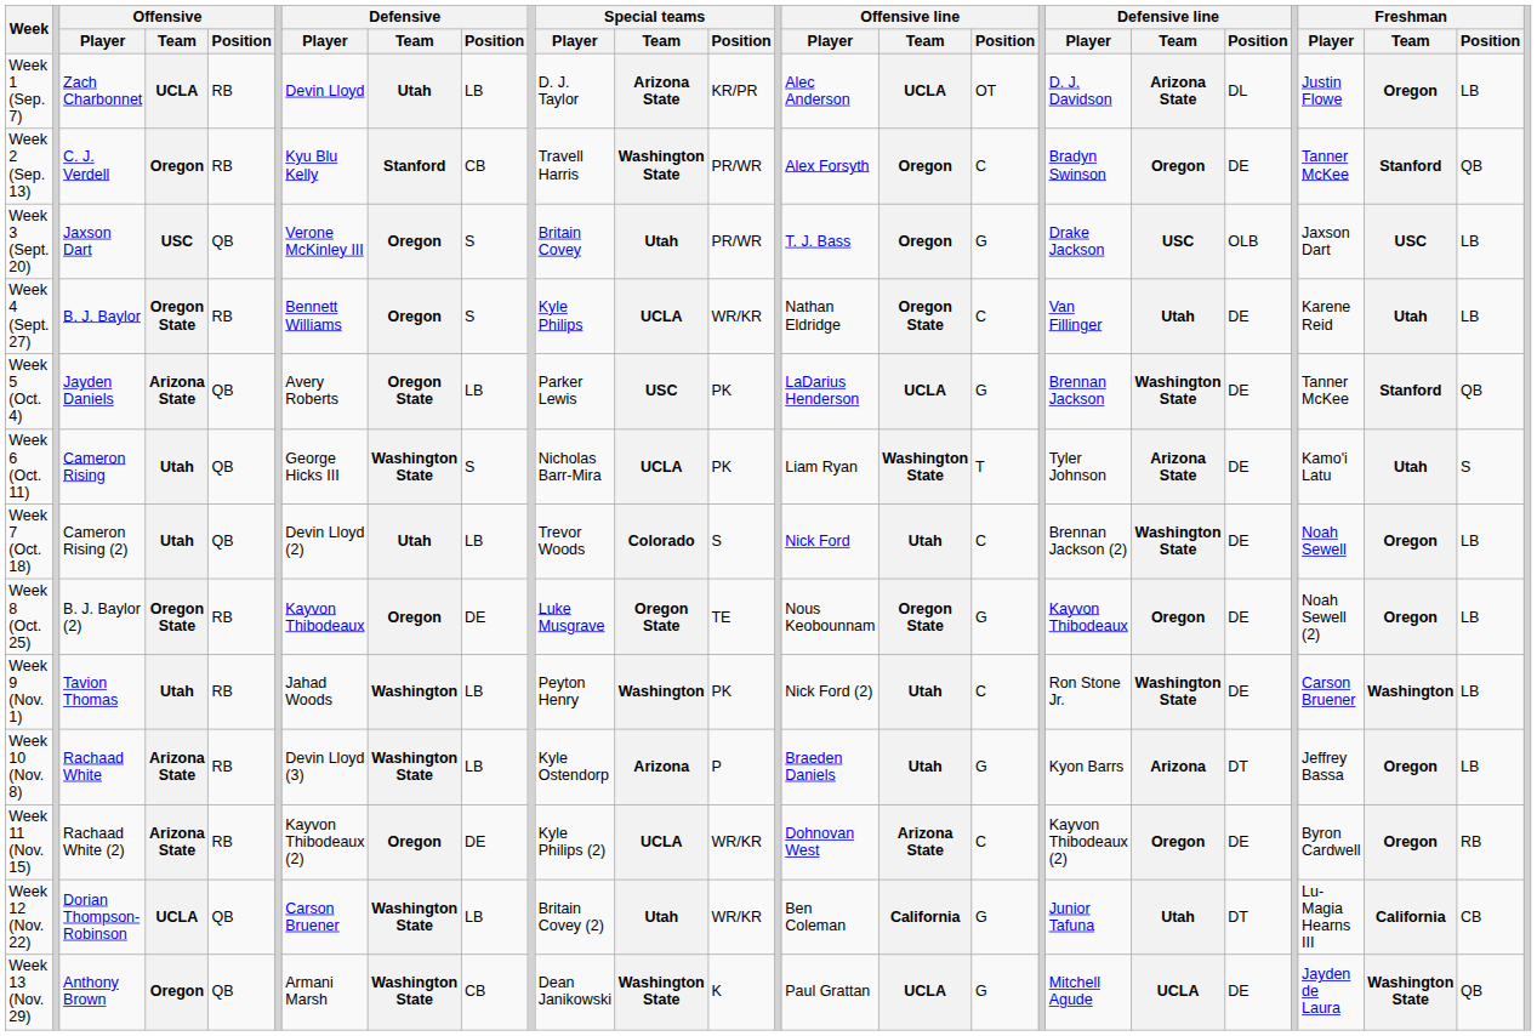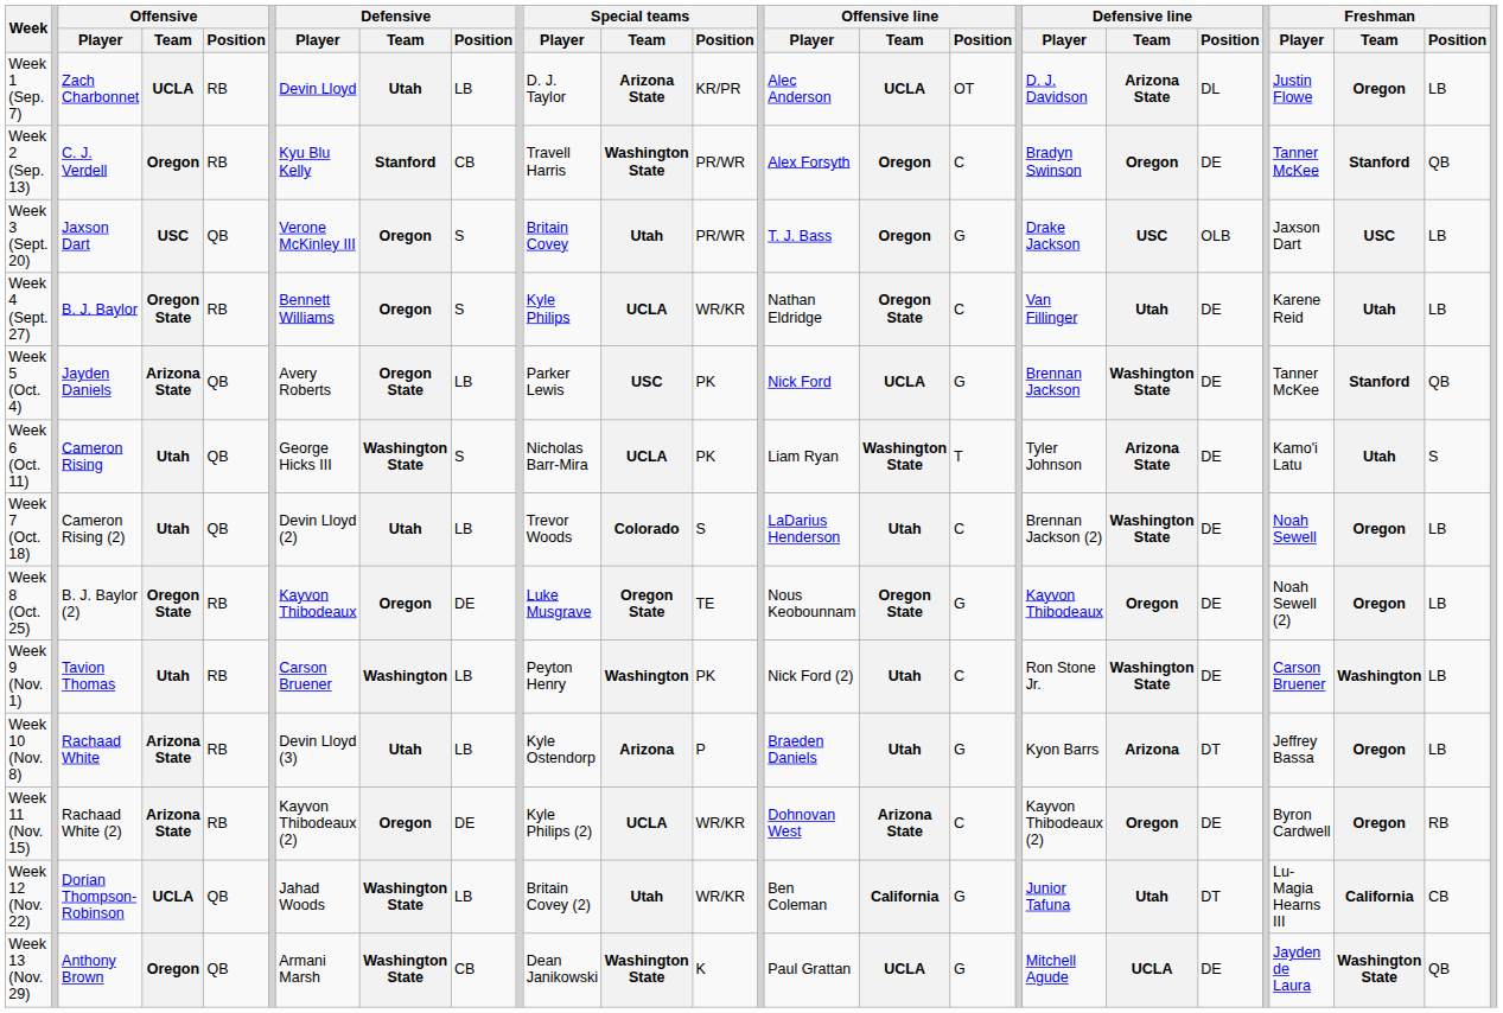 <table class="wikitable" border="1">
 <tr>
 <th rowspan="2">Week</th>
 <th rowSpan="16" style="background-color:lightgrey;"></th>
 <th colspan="3">Offensive</th>
 <th rowSpan="16" style="background-color:lightgrey;"></th>
 <th colspan="3">Defensive</th>
 <th rowSpan="16" style="background-color:lightgrey;"></th>
 <th colspan="3">Special teams</th>
 <th rowSpan="16" style="background-color:lightgrey;"></th>
 <th colspan="3">Offensive line</th>
 <th rowSpan="16" style="background-color:lightgrey;"></th>
 <th colspan="3">Defensive line</th>
 <th rowSpan="16" style="background-color:lightgrey;"></th>
 <th colspan="3">Freshman</th>
 <th rowSpan="16" style="background-color:lightgrey;"></th>
 </tr>
 <tr>
 <th>Player</th>
 <th>Team</th>
 <th>Position</th>
 <th>Player</th>
 <th>Team</th>
 <th>Position</th>
 <th>Player</th>
 <th>Team</th>
 <th>Position</th>
 <th>Player</th>
 <th>Team</th>
 <th>Position</th>
 <th>Player</th>
 <th>Team</th>
 <th>Position</th>
 <th>Player</th>
 <th>Team</th>
 <th>Position</th>
 </tr>
 <tr>
 <td>Week 1 (Sep. 7)</td>
 <td><a href='#'>Zach Charbonnet</a></td>
 <th style=>UCLA</th>
 <td>RB</td>
 <td><a href='#'>Devin Lloyd</a></td>
 <th style=>Utah</th>
 <td>LB</td>
 <td>D. J. Taylor</td>
 <th style=>Arizona State</th>
 <td>KR/PR</td>
 <td><a href='#'>Alec Anderson</a></td>
 <th style=>UCLA</th>
 <td>OT</td>
 <td><a href='#'>D. J. Davidson</a></td>
 <th style=>Arizona State</th>
 <td>DL</td>
 <td><a href='#'>Justin Flowe</a></td>
 <th style=>Oregon</th>
 <td>LB</td>
 </tr>
 <tr>
 <td>Week 2 (Sep. 13)</td>
 <td><a href='#'>C. J. Verdell</a></td>
 <th style=>Oregon</th>
 <td>RB</td>
 <td><a href='#'>Kyu Blu Kelly</a></td>
 <th style=>Stanford</th>
 <td>CB</td>
 <td>Travell Harris</td>
 <th style=>Washington State</th>
 <td>PR/WR</td>
 <td><a href='#'>Alex Forsyth</a></td>
 <th style=>Oregon</th>
 <td>C</td>
 <td><a href='#'>Bradyn Swinson</a></td>
 <th style=>Oregon</th>
 <td>DE</td>
 <td><a href='#'>Tanner McKee</a></td>
 <th style=>Stanford</th>
 <td>QB</td>
 </tr>
 <tr>
 <td>Week 3 (Sept. 20)</td>
 <td><a href='#'>Jaxson Dart</a></td>
 <th style=>USC</th>
 <td>QB</td>
 <td><a href='#'>Verone McKinley III</a></td>
 <th style=>Oregon</th>
 <td>S</td>
 <td><a href='#'>Britain Covey</a></td>
 <th style=>Utah</th>
 <td>PR/WR</td>
 <td><a href='#'>T. J. Bass</a></td>
 <th style=>Oregon</th>
 <td>G</td>
 <td><a href='#'>Drake Jackson</a></td>
 <th style=>USC</th>
 <td>OLB</td>
 <td>Jaxson Dart</td>
 <th style=>USC</th>
 <td>LB</td>
 </tr>
 <tr>
 <td>Week 4 (Sept. 27)</td>
 <td><a href='#'>B. J. Baylor</a></td>
 <th style=>Oregon State</th>
 <td>RB</td>
 <td><a href='#'>Bennett Williams</a></td>
 <th style=>Oregon</th>
 <td>S</td>
 <td><a href='#'>Kyle Philips</a></td>
 <th style=>UCLA</th>
 <td>WR/KR</td>
 <td>Nathan Eldridge</td>
 <th style=>Oregon State</th>
 <td>C</td>
 <td><a href='#'>Van Fillinger</a></td>
 <th style=>Utah</th>
 <td>DE</td>
 <td>Karene Reid</td>
 <th style=>Utah</th>
 <td>LB</td>
 </tr>
 <tr>
 <td>Week 5 (Oct. 4)</td>
 <td><a href='#'>Jayden Daniels</a></td>
 <th style=>Arizona State</th>
 <td>QB</td>
 <td>Avery Roberts</td>
 <th style=>Oregon State</th>
 <td>LB</td>
 <td>Parker Lewis</td>
 <th style=>USC</th>
 <td>PK</td>
-<td><a href='#'>LaDarius Henderson</a></td>
+<td><a href='#'>Nick Ford</a></td>
 <th style=>UCLA</th>
 <td>G</td>
 <td><a href='#'>Brennan Jackson</a></td>
 <th style=>Washington State</th>
 <td>DE</td>
 <td>Tanner McKee</td>
 <th style=>Stanford</th>
 <td>QB</td>
 </tr>
 <tr>
 <td>Week 6 (Oct. 11)</td>
 <td><a href='#'>Cameron Rising</a></td>
 <th style=>Utah</th>
 <td>QB</td>
 <td>George Hicks III</td>
 <th style=>Washington State</th>
 <td>S</td>
 <td>Nicholas Barr-Mira</td>
 <th style=>UCLA</th>
 <td>PK</td>
 <td>Liam Ryan</td>
 <th style=>Washington State</th>
 <td>T</td>
 <td>Tyler Johnson</td>
 <th style=>Arizona State</th>
 <td>DE</td>
 <td>Kamo'i Latu</td>
 <th style=>Utah</th>
 <td>S</td>
 </tr>
 <tr>
 <td>Week 7 (Oct. 18)</td>
 <td>Cameron Rising (2)</td>
 <th style=>Utah</th>
 <td>QB</td>
 <td>Devin Lloyd (2)</td>
 <th style=>Utah</th>
 <td>LB</td>
 <td>Trevor Woods</td>
 <th style=>Colorado</th>
 <td>S</td>
-<td><a href='#'>Nick Ford</a></td>
+<td><a href='#'>LaDarius Henderson</a></td>
 <th style=>Utah</th>
 <td>C</td>
 <td>Brennan Jackson (2)</td>
 <th style=>Washington State</th>
 <td>DE</td>
 <td><a href='#'>Noah Sewell</a></td>
 <th style=>Oregon</th>
 <td>LB</td>
 </tr>
 <tr>
 <td>Week 8 (Oct. 25)</td>
 <td>B. J. Baylor (2)</td>
 <th style=>Oregon State</th>
 <td>RB</td>
 <td><a href='#'>Kayvon Thibodeaux</a></td>
 <th style=>Oregon</th>
 <td>DE</td>
 <td><a href='#'>Luke Musgrave</a></td>
 <th style=>Oregon State</th>
 <td>TE</td>
 <td>Nous Keobounnam</td>
 <th style=>Oregon State</th>
 <td>G</td>
 <td><a href='#'>Kayvon Thibodeaux</a></td>
 <th style=>Oregon</th>
 <td>DE</td>
 <td>Noah Sewell (2)</td>
 <th style=>Oregon</th>
 <td>LB</td>
 </tr>
 <tr>
 <td>Week 9 (Nov. 1)</td>
 <td><a href='#'>Tavion Thomas</a></td>
 <th style=>Utah</th>
 <td>RB</td>
-<td>Jahad Woods</td>
+<td><a href='#'>Carson Bruener</a></td>
 <th style=>Washington</th>
 <td>LB</td>
 <td>Peyton Henry</td>
 <th style=>Washington</th>
 <td>PK</td>
 <td>Nick Ford (2)</td>
 <th style=>Utah</th>
 <td>C</td>
 <td>Ron Stone Jr.</td>
 <th style=>Washington State</th>
 <td>DE</td>
 <td><a href='#'>Carson Bruener</a></td>
 <th style=>Washington</th>
 <td>LB</td>
 </tr>
 <tr>
 <td>Week 10 (Nov. 8) </td>
 <td><a href='#'>Rachaad White</a></td>
 <th style=>Arizona State</th>
 <td>RB</td>
 <td>Devin Lloyd (3)</td>
-<th style=>Washington State</th>
+<th style=>Utah</th>
 <td>LB</td>
 <td>Kyle Ostendorp</td>
 <th style=>Arizona</th>
 <td>P</td>
 <td><a href='#'>Braeden Daniels</a></td>
 <th style=>Utah</th>
 <td>G</td>
 <td>Kyon Barrs</td>
 <th style=>Arizona</th>
 <td>DT</td>
 <td>Jeffrey Bassa</td>
 <th style=>Oregon</th>
 <td>LB</td>
 </tr>
 <tr>
 <td>Week 11 (Nov. 15) </td>
 <td>Rachaad White (2)</td>
 <th style=>Arizona State</th>
 <td>RB</td>
 <td>Kayvon Thibodeaux (2)</td>
 <th style=>Oregon</th>
 <td>DE</td>
 <td>Kyle Philips (2)</td>
 <th style=>UCLA</th>
 <td>WR/KR</td>
 <td><a href='#'>Dohnovan West</a></td>
 <th style=>Arizona State</th>
 <td>C</td>
 <td>Kayvon Thibodeaux (2)</td>
 <th style=>Oregon</th>
 <td>DE</td>
 <td>Byron Cardwell</td>
 <th style=>Oregon</th>
 <td>RB</td>
 </tr>
 <tr>
 <td>Week 12 (Nov. 22)</td>
 <td><a href='#'>Dorian Thompson-Robinson</a></td>
 <th style=>UCLA</th>
 <td>QB</td>
-<td><a href='#'>Carson Bruener</a></td>
+<td>Jahad Woods</td>
 <th style=>Washington State</th>
 <td>LB</td>
 <td>Britain Covey (2)</td>
 <th style=>Utah</th>
 <td>WR/KR</td>
 <td>Ben Coleman</td>
 <th style=>California</th>
 <td>G</td>
 <td><a href='#'>Junior Tafuna</a></td>
 <th style=>Utah</th>
 <td>DT</td>
 <td>Lu-Magia Hearns III</td>
 <th style=>California</th>
 <td>CB</td>
 </tr>
 <tr>
 <td>Week 13 (Nov. 29) </td>
 <td><a href='#'>Anthony Brown</a></td>
 <th style=>Oregon</th>
 <td>QB</td>
 <td>Armani Marsh</td>
 <th style=>Washington State</th>
 <td>CB</td>
 <td>Dean Janikowski</td>
 <th style=>Washington State</th>
 <td>K</td>
 <td>Paul Grattan</td>
 <th style=>UCLA</th>
 <td>G</td>
 <td><a href='#'>Mitchell Agude</a></td>
 <th style=>UCLA</th>
 <td>DE</td>
 <td><a href='#'>Jayden de Laura</a></td>
 <th style=>Washington State</th>
 <td>QB</td>
 </tr>
 </table>
